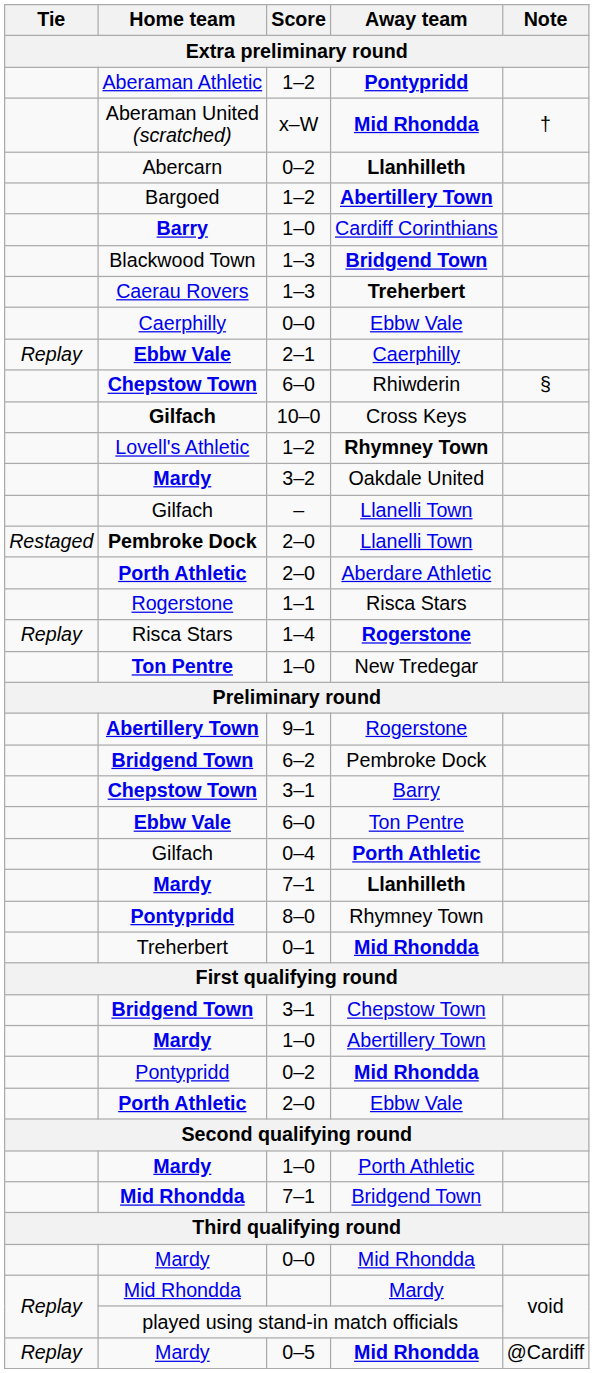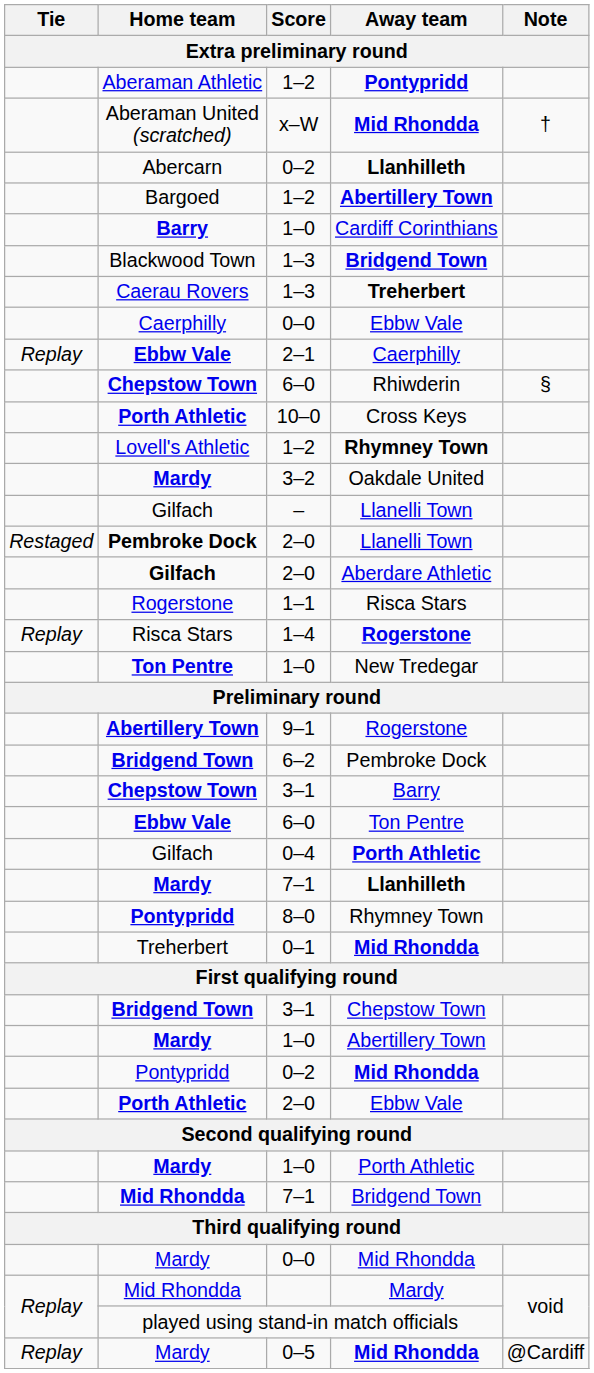 <table class="wikitable" style="text-align:center;">
 <tr>
 <th>Tie</th>
 <th>Home team</th>
 <th>Score</th>
 <th>Away team</th>
 <th>Note</th>
 </tr>
 <tr>
 <th colspan=5>Extra preliminary round</th>
 </tr>
 <tr>
 <td></td>
 <td><a href='#'>Aberaman Athletic</a></td>
 <td>1–2</td>
 <td><strong><a href='#'>Pontypridd</a></strong></td>
 <td></td>
 </tr>
 <tr>
 <td></td>
 <td>Aberaman United<br><em>(scratched)</em></td>
 <td>x–W</td>
 <td><strong><a href='#'>Mid Rhondda</a></strong></td>
 <td>†</td>
 </tr>
 <tr>
 <td></td>
 <td>Abercarn</td>
 <td>0–2</td>
 <td><strong>Llanhilleth</strong></td>
 <td></td>
 </tr>
 <tr>
 <td></td>
 <td>Bargoed</td>
 <td>1–2</td>
 <td><strong><a href='#'>Abertillery Town</a></strong></td>
 <td></td>
 </tr>
 <tr>
 <td></td>
 <td><strong><a href='#'>Barry</a></strong></td>
 <td>1–0</td>
 <td><a href='#'> Cardiff Corinthians</a></td>
 <td></td>
 </tr>
 <tr>
 <td></td>
 <td>Blackwood Town</td>
 <td>1–3</td>
 <td><strong><a href='#'>Bridgend Town</a></strong></td>
 <td></td>
 </tr>
 <tr>
 <td></td>
 <td><a href='#'>Caerau Rovers</a></td>
 <td>1–3</td>
 <td><strong>Treherbert</strong></td>
 <td></td>
 </tr>
 <tr>
 <td></td>
 <td><a href='#'>Caerphilly</a></td>
 <td>0–0</td>
 <td><a href='#'>Ebbw Vale</a></td>
 <td></td>
 </tr>
 <tr>
 <td><em>Replay</em></td>
 <td><strong><a href='#'>Ebbw Vale</a></strong></td>
 <td>2–1</td>
 <td><a href='#'>Caerphilly</a></td>
 <td></td>
 </tr>
 <tr>
 <td></td>
 <td><strong><a href='#'>Chepstow Town</a></strong></td>
 <td>6–0</td>
 <td>Rhiwderin</td>
 <td>§</td>
 </tr>
 <tr>
 <td></td>
-<td><strong>Gilfach</strong></td>
+<td><strong><a href='#'>Porth Athletic</a></strong></td>
 <td>10–0</td>
 <td>Cross Keys</td>
 <td></td>
 </tr>
 <tr>
 <td></td>
 <td><a href='#'>Lovell's Athletic</a></td>
 <td>1–2</td>
 <td><strong>Rhymney Town</strong></td>
 <td></td>
 </tr>
 <tr>
 <td></td>
 <td><strong><a href='#'>Mardy</a></strong></td>
 <td>3–2</td>
 <td>Oakdale United</td>
 <td></td>
 </tr>
 <tr>
 <td></td>
 <td>Gilfach</td>
 <td>–</td>
 <td><a href='#'>Llanelli Town</a></td>
 <td></td>
 </tr>
 <tr>
 <td><em>Restaged</em></td>
 <td><strong>Pembroke Dock</strong></td>
 <td>2–0</td>
 <td><a href='#'>Llanelli Town</a></td>
 <td></td>
 </tr>
 <tr>
 <td></td>
-<td><strong><a href='#'>Porth Athletic</a></strong></td>
+<td><strong>Gilfach</strong></td>
 <td>2–0</td>
 <td><a href='#'>Aberdare Athletic</a></td>
 <td></td>
 </tr>
 <tr>
 <td></td>
 <td><a href='#'>Rogerstone</a></td>
 <td>1–1</td>
 <td>Risca Stars</td>
 <td></td>
 </tr>
 <tr>
 <td><em>Replay</em></td>
 <td>Risca Stars</td>
 <td>1–4</td>
 <td><strong><a href='#'>Rogerstone</a></strong></td>
 <td></td>
 </tr>
 <tr>
 <td></td>
 <td><strong><a href='#'>Ton Pentre</a></strong></td>
 <td>1–0</td>
 <td>New Tredegar</td>
 <td></td>
 </tr>
 <tr>
 <th colspan=5>Preliminary round</th>
 </tr>
 <tr>
 <td></td>
 <td><strong><a href='#'>Abertillery Town</a></strong></td>
 <td>9–1</td>
 <td><a href='#'>Rogerstone</a></td>
 <td></td>
 </tr>
 <tr>
 <td></td>
 <td><strong><a href='#'>Bridgend Town</a></strong></td>
 <td>6–2</td>
 <td>Pembroke Dock</td>
 <td></td>
 </tr>
 <tr>
 <td></td>
 <td><strong><a href='#'>Chepstow Town</a></strong></td>
 <td>3–1</td>
 <td><a href='#'>Barry</a></td>
 <td></td>
 </tr>
 <tr>
 <td></td>
 <td><strong><a href='#'>Ebbw Vale</a></strong></td>
 <td>6–0</td>
 <td><a href='#'>Ton Pentre</a></td>
 <td></td>
 </tr>
 <tr>
 <td></td>
 <td>Gilfach</td>
 <td>0–4</td>
 <td><strong><a href='#'>Porth Athletic</a></strong></td>
 <td></td>
 </tr>
 <tr>
 <td></td>
 <td><strong><a href='#'>Mardy</a></strong></td>
 <td>7–1</td>
 <td><strong>Llanhilleth</strong></td>
 <td></td>
 </tr>
 <tr>
 <td></td>
 <td><strong><a href='#'>Pontypridd</a></strong></td>
 <td>8–0</td>
 <td>Rhymney Town</td>
 <td></td>
 </tr>
 <tr>
 <td></td>
 <td>Treherbert</td>
 <td>0–1</td>
 <td><strong><a href='#'>Mid Rhondda</a></strong></td>
 <td></td>
 </tr>
 <tr>
 <th colspan=5>First qualifying round</th>
 </tr>
 <tr>
 <td></td>
 <td><strong><a href='#'>Bridgend Town</a></strong></td>
 <td>3–1</td>
 <td><a href='#'>Chepstow Town</a></td>
 <td></td>
 </tr>
 <tr>
 <td></td>
 <td><strong><a href='#'>Mardy</a></strong></td>
 <td>1–0</td>
 <td><a href='#'>Abertillery Town</a></td>
 <td></td>
 </tr>
 <tr>
 <td></td>
 <td><a href='#'>Pontypridd</a></td>
 <td>0–2</td>
 <td><strong><a href='#'>Mid Rhondda</a></strong></td>
 <td></td>
 </tr>
 <tr>
 <td></td>
 <td><strong><a href='#'>Porth Athletic</a></strong></td>
 <td>2–0</td>
 <td><a href='#'>Ebbw Vale</a></td>
 <td></td>
 </tr>
 <tr>
 <th colspan=5>Second qualifying round</th>
 </tr>
 <tr>
 <td></td>
 <td><strong><a href='#'>Mardy</a></strong></td>
 <td>1–0</td>
 <td><a href='#'>Porth Athletic</a></td>
 <td></td>
 </tr>
 <tr>
 <td></td>
 <td><strong><a href='#'>Mid Rhondda</a></strong></td>
 <td>7–1</td>
 <td><a href='#'>Bridgend Town</a></td>
 <td></td>
 </tr>
 <tr>
 <th colspan=5>Third qualifying round</th>
 </tr>
 <tr>
 <td></td>
 <td><a href='#'>Mardy</a></td>
 <td>0–0</td>
 <td><a href='#'>Mid Rhondda</a></td>
 <td></td>
 </tr>
 <tr>
 <td rowspan=2><em>Replay</em></td>
 <td><a href='#'>Mid Rhondda</a></td>
 <td></td>
 <td><a href='#'>Mardy</a></td>
 <td rowspan=2>void</td>
 </tr>
 <tr>
 <td colspan=3>played using stand-in match officials</td>
 </tr>
 <tr>
 <td><em>Replay</em></td>
 <td><a href='#'>Mardy</a></td>
 <td>0–5</td>
 <td><strong><a href='#'>Mid Rhondda</a></strong></td>
 <td>@Cardiff</td>
 </tr>
 <tr>
 </tr>
 </table>
